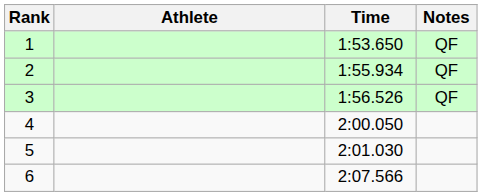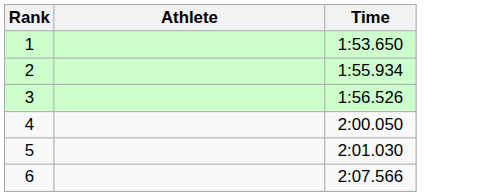 <table class=wikitable style="text-align:center">
 <tr>
 <th width=40>Rank</th>
 <th width=250>Athlete</th>
 <th width=80>Time</th>
-<th width=50>Notes</th>
 </tr>
 <tr bgcolor="ccffcc">
 <td>1</td>
 <td align=left></td>
 <td>1:53.650</td>
-<td>QF</td>
 </tr>
 <tr bgcolor="ccffcc">
 <td>2</td>
 <td align=left></td>
 <td>1:55.934</td>
-<td>QF</td>
 </tr>
 <tr bgcolor="ccffcc">
 <td>3</td>
 <td align=left></td>
 <td>1:56.526</td>
-<td>QF</td>
 </tr>
 <tr>
 <td>4</td>
 <td align=left></td>
 <td>2:00.050</td>
-<td></td>
 </tr>
 <tr>
 <td>5</td>
 <td align=left></td>
 <td>2:01.030</td>
-<td></td>
 </tr>
 <tr>
 <td>6</td>
 <td align=left></td>
 <td>2:07.566</td>
-<td></td>
 </tr>
 </table>
